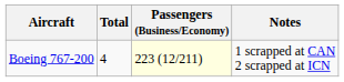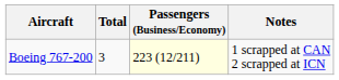 <table class="wikitable" border="1" style="margin: 1em auto;">
 <tr>
 <th>Aircraft</th>
 <th>Total</th>
 <th>Passengers<br><small>(Business/Economy)</small></th>
 <th>Notes</th>
 </tr>
 <tr>
 <td><a href='#'>Boeing 767-200</a></td>
-<td>4</td>
+<td>3</td>
 <td style="background: lightyellow;">223 (12/211)</td>
 <td>1 scrapped at <a href='#'>CAN</a><br> 2 scrapped at <a href='#'>ICN</a></td>
 </tr>
 </table>
